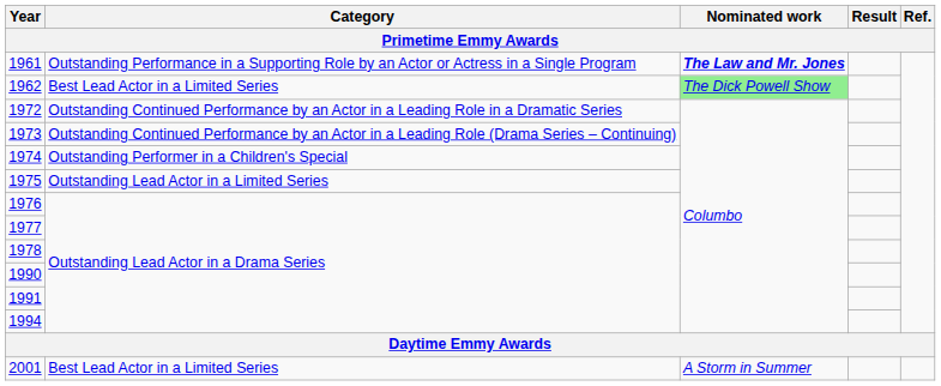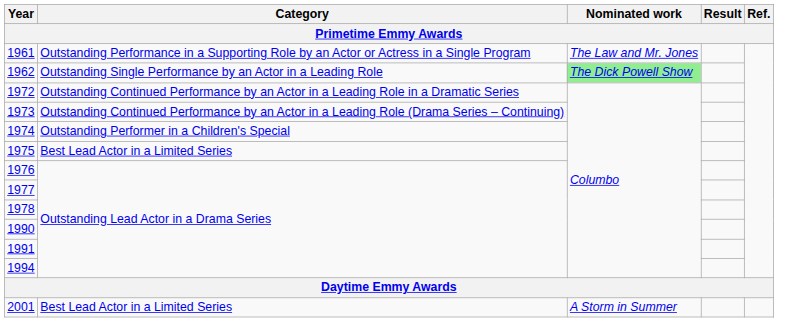 <table class="wikitable plainrowheaders">
 <tr>
 <th>Year</th>
 <th>Category</th>
 <th>Nominated work</th>
 <th>Result</th>
 <th>Ref.</th>
 </tr>
 <tr>
 <th colspan="5"><a href='#'>Primetime Emmy Awards</a></th>
 </tr>
 <tr>
 <td><a href='#'>1961</a></td>
 <td><a href='#'>Outstanding Performance in a Supporting Role by an Actor or Actress in a Single Program</a></td>
-<td><strong><em><a href='#'>The Law and Mr. Jones</a></em> </strong></td>
+<td><em><a href='#'>The Law and Mr. Jones</a></em> </td>
 <td></td>
 <td align="center" rowspan="12"></td>
 </tr>
 <tr>
 <td><a href='#'>1962</a></td>
-<td><a href='#'>Best Lead Actor in a Limited Series</a></td>
+<td><a href='#'>Outstanding Single Performance by an Actor in a Leading Role</a></td>
 <td style="background: lightgreen;"><em><a href='#'>The Dick Powell Show</a></em> </td>
 <td></td>
 </tr>
 <tr>
 <td><a href='#'>1972</a></td>
 <td><a href='#'>Outstanding Continued Performance by an Actor in a Leading Role in a Dramatic Series</a></td>
 <td rowspan="10"><em><a href='#'>Columbo</a></em></td>
 <td></td>
 </tr>
 <tr>
 <td><a href='#'>1973</a></td>
 <td><a href='#'>Outstanding Continued Performance by an Actor in a Leading Role (Drama Series – Continuing)</a></td>
 <td></td>
 </tr>
 <tr>
 <td><a href='#'>1974</a></td>
 <td><a href='#'>Outstanding Performer in a Children's Special</a></td>
 <td></td>
 </tr>
 <tr>
 <td><a href='#'>1975</a></td>
-<td><a href='#'>Outstanding Lead Actor in a Limited Series</a></td>
+<td><a href='#'>Best Lead Actor in a Limited Series</a></td>
 <td></td>
 </tr>
 <tr>
 <td><a href='#'>1976</a></td>
 <td rowspan="6"><a href='#'>Outstanding Lead Actor in a Drama Series</a></td>
 <td></td>
 </tr>
 <tr>
 <td><a href='#'>1977</a></td>
 <td></td>
 </tr>
 <tr>
 <td><a href='#'>1978</a></td>
 <td></td>
 </tr>
 <tr>
 <td><a href='#'>1990</a></td>
 <td></td>
 </tr>
 <tr>
 <td><a href='#'>1991</a></td>
 <td></td>
 </tr>
 <tr>
 <td><a href='#'>1994</a></td>
 <td></td>
 </tr>
 <tr>
 <th colspan="5"><a href='#'>Daytime Emmy Awards</a></th>
 </tr>
 <tr>
 <td><a href='#'>2001</a></td>
 <td><a href='#'>Best Lead Actor in a Limited Series</a></td>
 <td><em><a href='#'>A Storm in Summer</a></em></td>
 <td></td>
 <td align="center" rowspan="3"></td>
 </tr>
 </table>
